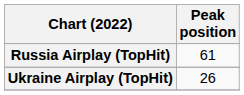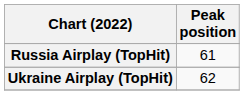 <table class="wikitable sortable plainrowheaders" style="text-align:center">
 <tr>
 <th scope="col">Chart (2022)</th>
 <th scope="col">Peak<br>position</th>
 </tr>
 <tr>
 </tr>
 <tr>
 <th scope="row">Russia Airplay (TopHit)</th>
 <td>61</td>
 </tr>
 <tr>
 </tr>
 <tr>
 <th scope="row">Ukraine Airplay (TopHit)</th>
-<td>26</td>
+<td>62</td>
 </tr>
 <tr>
 </tr>
 </table>
